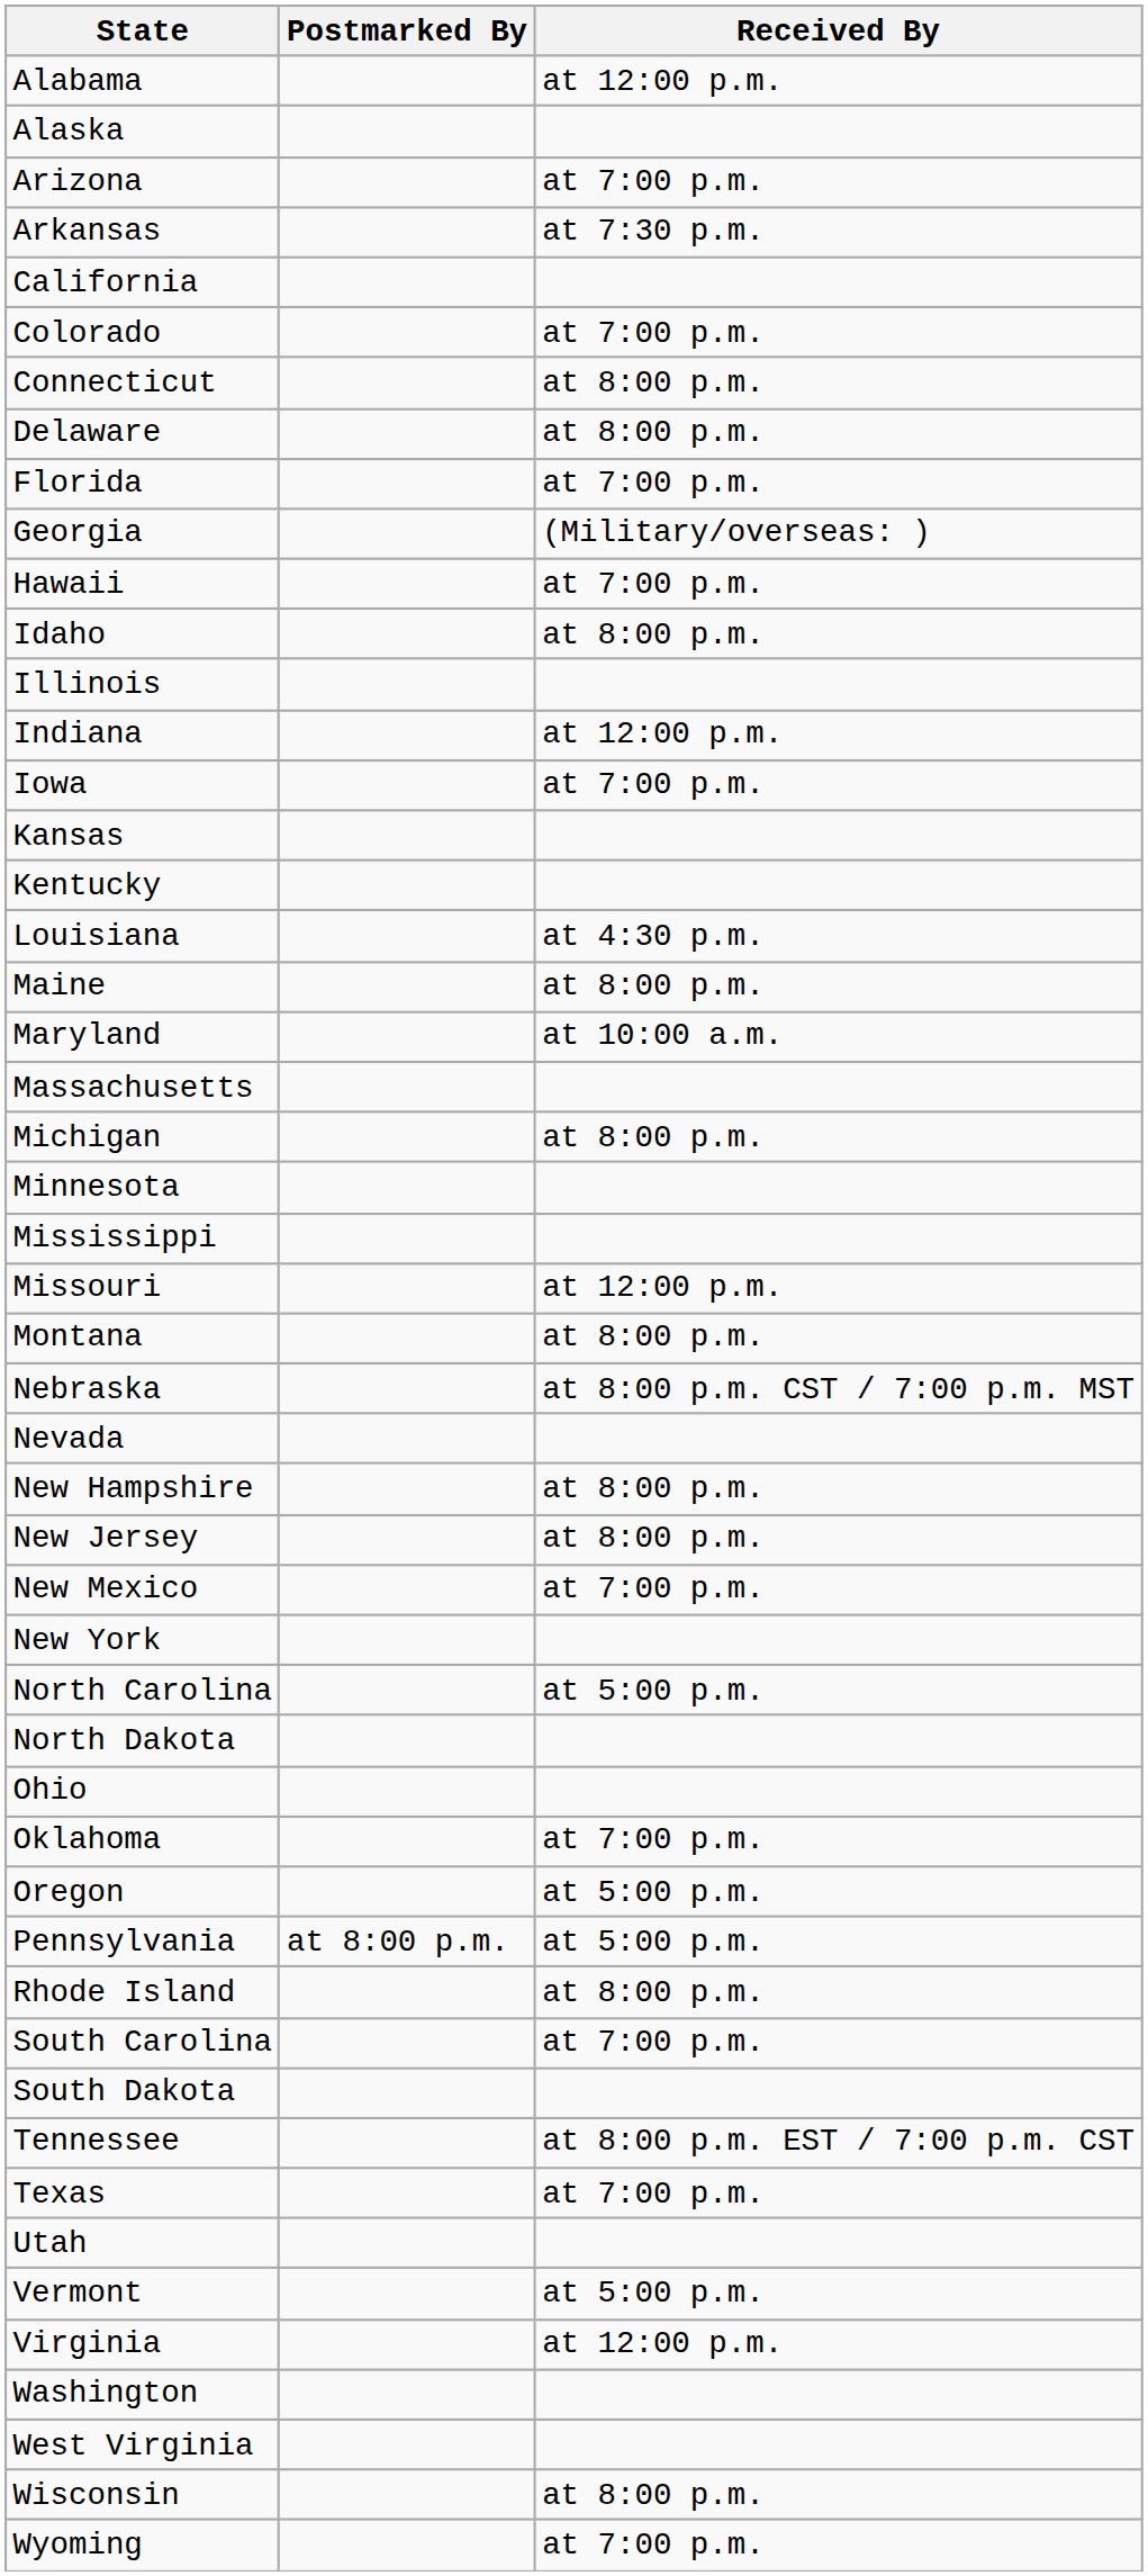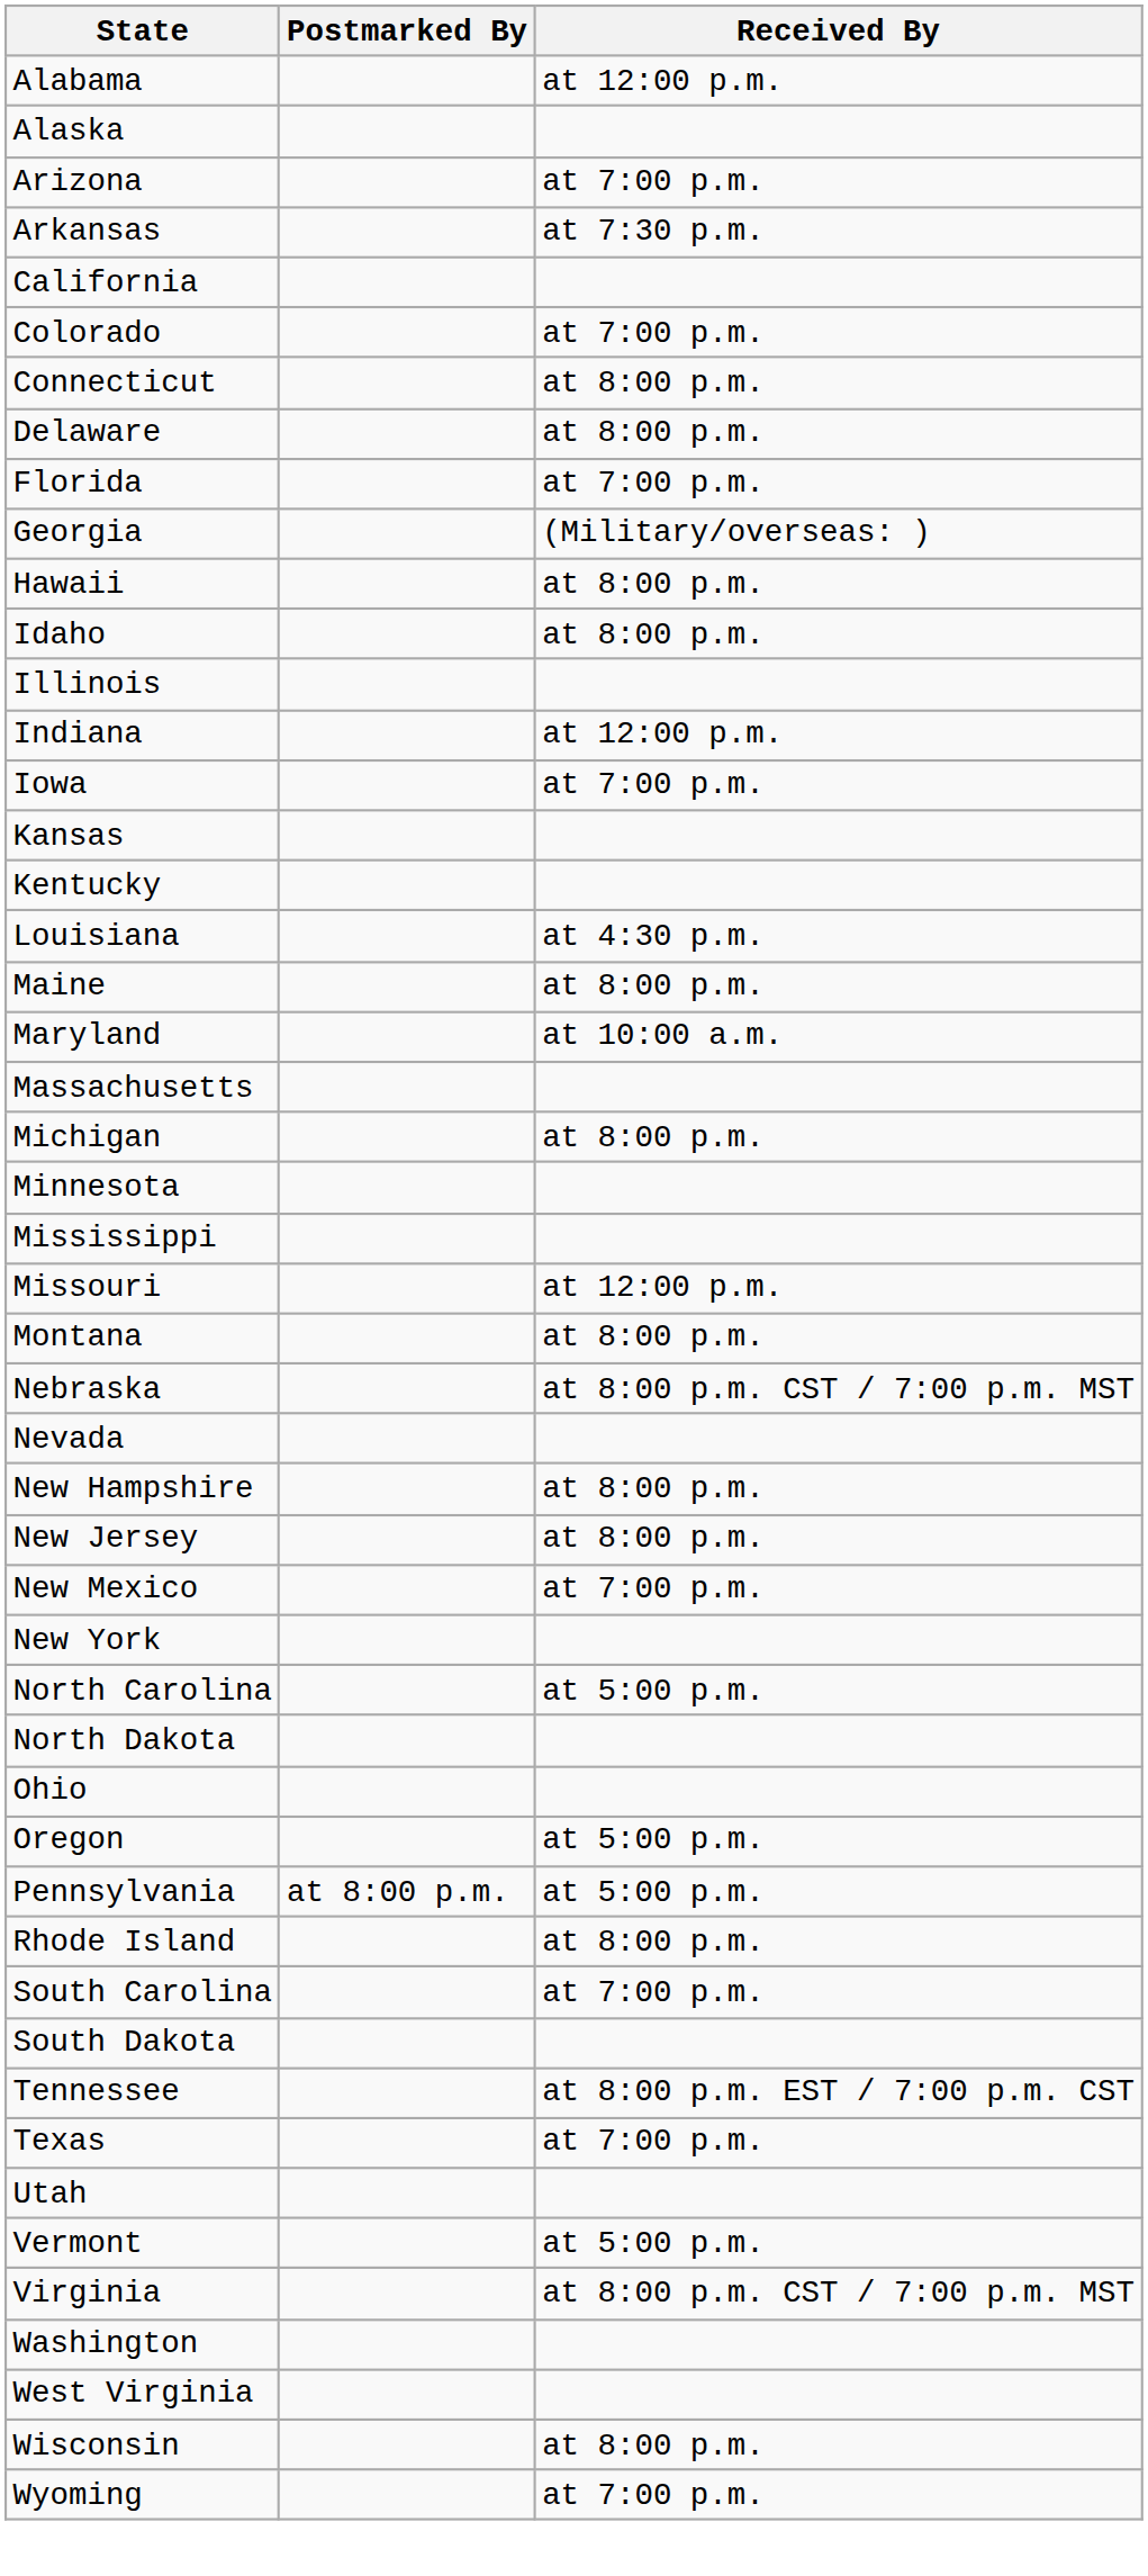 <table class="wikitable sortable">
 <tr>
 <th>State</th>
 <th>Postmarked By</th>
 <th>Received By</th>
 </tr>
 <tr>
 <td>Alabama</td>
 <td></td>
 <td> at 12:00 p.m.</td>
 </tr>
 <tr>
 <td>Alaska</td>
 <td></td>
 <td></td>
 </tr>
 <tr>
 <td>Arizona</td>
 <td></td>
 <td> at 7:00 p.m.</td>
 </tr>
 <tr>
 <td>Arkansas</td>
 <td></td>
 <td> at 7:30 p.m.</td>
 </tr>
 <tr>
 <td>California</td>
 <td></td>
 <td></td>
 </tr>
 <tr>
 <td>Colorado</td>
 <td></td>
 <td> at 7:00 p.m.</td>
 </tr>
 <tr>
 <td>Connecticut</td>
 <td></td>
 <td> at 8:00 p.m.</td>
 </tr>
 <tr>
 <td>Delaware</td>
 <td></td>
 <td> at 8:00 p.m.</td>
 </tr>
 <tr>
 <td>Florida</td>
 <td></td>
 <td> at 7:00 p.m.</td>
 </tr>
 <tr>
 <td>Georgia</td>
 <td></td>
 <td> (Military/overseas: )</td>
 </tr>
 <tr>
 <td>Hawaii</td>
 <td></td>
-<td> at 7:00 p.m.</td>
+<td> at 8:00 p.m.</td>
 </tr>
 <tr>
 <td>Idaho</td>
 <td></td>
 <td> at 8:00 p.m.</td>
 </tr>
 <tr>
 <td>Illinois</td>
 <td></td>
 <td></td>
 </tr>
 <tr>
 <td>Indiana</td>
 <td></td>
 <td> at 12:00 p.m.</td>
 </tr>
 <tr>
 <td>Iowa</td>
 <td></td>
 <td> at 7:00 p.m.</td>
 </tr>
 <tr>
 <td>Kansas</td>
 <td></td>
 <td></td>
 </tr>
 <tr>
 <td>Kentucky</td>
 <td></td>
 <td></td>
 </tr>
 <tr>
 <td>Louisiana</td>
 <td></td>
 <td> at 4:30 p.m.</td>
 </tr>
 <tr>
 <td>Maine</td>
 <td></td>
 <td> at 8:00 p.m.</td>
 </tr>
 <tr>
 <td>Maryland</td>
 <td></td>
 <td> at 10:00 a.m.</td>
 </tr>
 <tr>
 <td>Massachusetts</td>
 <td></td>
 <td></td>
 </tr>
 <tr>
 <td>Michigan</td>
 <td></td>
 <td> at 8:00 p.m.</td>
 </tr>
 <tr>
 <td>Minnesota</td>
 <td></td>
 <td></td>
 </tr>
 <tr>
 <td>Mississippi</td>
 <td></td>
 <td></td>
 </tr>
 <tr>
 <td>Missouri</td>
 <td></td>
 <td> at 12:00 p.m.</td>
 </tr>
 <tr>
 <td>Montana</td>
 <td></td>
 <td> at 8:00 p.m.</td>
 </tr>
 <tr>
 <td>Nebraska</td>
 <td></td>
 <td> at 8:00 p.m. CST / 7:00 p.m. MST</td>
 </tr>
 <tr>
 <td>Nevada</td>
 <td></td>
 <td></td>
 </tr>
 <tr>
 <td>New Hampshire</td>
 <td></td>
 <td> at 8:00 p.m.</td>
 </tr>
 <tr>
 <td>New Jersey</td>
 <td></td>
 <td> at 8:00 p.m.</td>
 </tr>
 <tr>
 <td>New Mexico</td>
 <td></td>
 <td> at 7:00 p.m.</td>
 </tr>
 <tr>
 <td>New York</td>
 <td></td>
 <td></td>
 </tr>
 <tr>
 <td>North Carolina</td>
 <td></td>
 <td> at 5:00 p.m.</td>
 </tr>
 <tr>
 <td>North Dakota</td>
 <td></td>
 <td></td>
 </tr>
 <tr>
 <td>Ohio</td>
 <td></td>
 <td></td>
 </tr>
 <tr>
-<td>Oklahoma</td>
-<td></td>
-<td> at 7:00 p.m.</td>
-</tr>
-<tr>
 <td>Oregon</td>
 <td></td>
 <td> at 5:00 p.m.</td>
 </tr>
 <tr>
 <td>Pennsylvania</td>
 <td> at 8:00 p.m.</td>
 <td> at 5:00 p.m.</td>
 </tr>
 <tr>
 <td>Rhode Island</td>
 <td></td>
 <td> at 8:00 p.m.</td>
 </tr>
 <tr>
 <td>South Carolina</td>
 <td></td>
 <td> at 7:00 p.m.</td>
 </tr>
 <tr>
 <td>South Dakota</td>
 <td></td>
 <td></td>
 </tr>
 <tr>
 <td>Tennessee</td>
 <td></td>
 <td> at 8:00 p.m. EST / 7:00 p.m. CST</td>
 </tr>
 <tr>
 <td>Texas</td>
 <td></td>
 <td> at 7:00 p.m.</td>
 </tr>
 <tr>
 <td>Utah</td>
 <td></td>
 <td></td>
 </tr>
 <tr>
 <td>Vermont</td>
 <td></td>
 <td> at 5:00 p.m.</td>
 </tr>
 <tr>
 <td>Virginia</td>
 <td></td>
-<td> at 12:00 p.m.</td>
+<td> at 8:00 p.m. CST / 7:00 p.m. MST</td>
 </tr>
 <tr>
 <td>Washington</td>
 <td></td>
 <td></td>
 </tr>
 <tr>
 <td>West Virginia</td>
 <td></td>
 <td></td>
 </tr>
 <tr>
 <td>Wisconsin</td>
 <td></td>
 <td> at 8:00 p.m.</td>
 </tr>
 <tr>
 <td>Wyoming</td>
 <td></td>
 <td> at 7:00 p.m.</td>
 </tr>
 </table>
